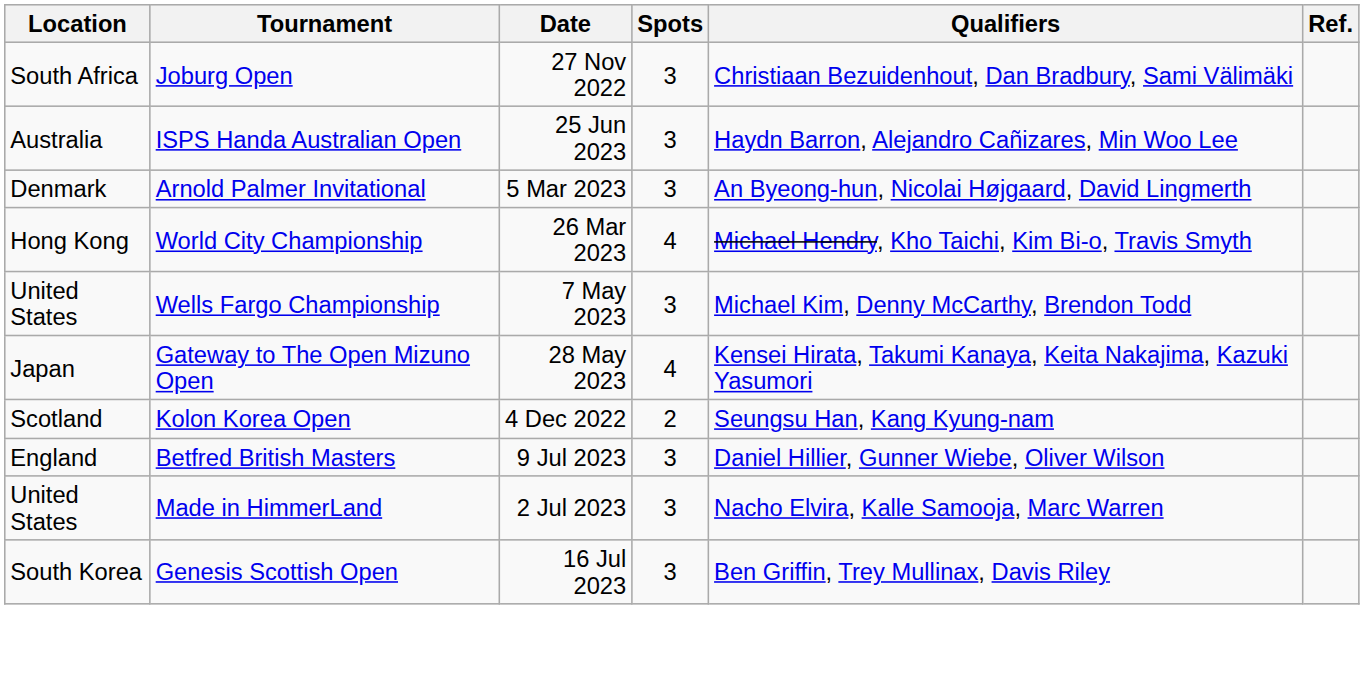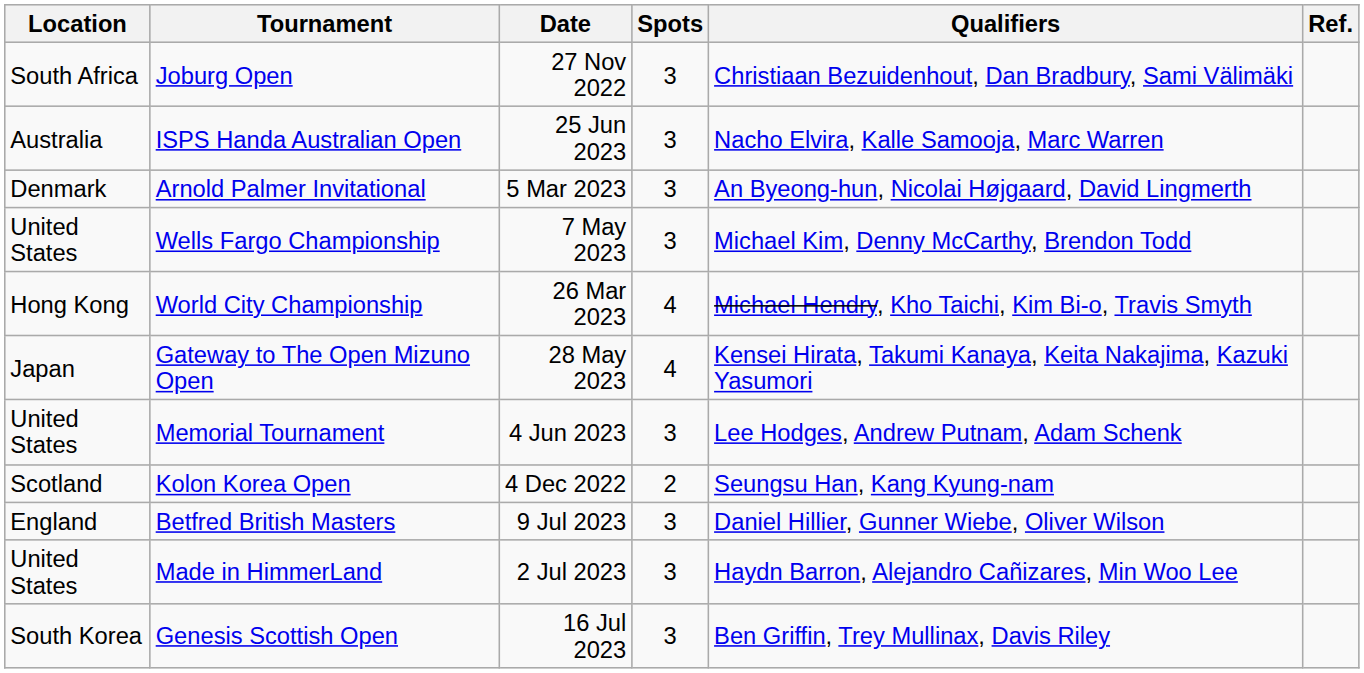 <table class=wikitable style=font-size:95%>
 <tr>
 <th>Location</th>
 <th>Tournament</th>
 <th>Date</th>
 <th align=center>Spots</th>
 <th>Qualifiers</th>
 <th>Ref.</th>
 </tr>
 <tr>
 <td>South Africa</td>
 <td><a href='#'>Joburg Open</a></td>
 <td align=right>27 Nov 2022</td>
 <td align=center>3</td>
 <td><a href='#'>Christiaan Bezuidenhout</a>, <a href='#'>Dan Bradbury</a>, <a href='#'>Sami Välimäki</a></td>
 <td></td>
 </tr>
 <tr>
 <td>Australia</td>
 <td><a href='#'>ISPS Handa Australian Open</a></td>
 <td align=right>25 Jun 2023</td>
 <td align=center>3</td>
-<td><a href='#'>Haydn Barron</a>, <a href='#'>Alejandro Cañizares</a>, <a href='#'>Min Woo Lee</a></td>
+<td><a href='#'>Nacho Elvira</a>, <a href='#'>Kalle Samooja</a>, <a href='#'>Marc Warren</a></td>
 <td></td>
 </tr>
 <tr>
 <td>Denmark</td>
 <td><a href='#'>Arnold Palmer Invitational</a></td>
 <td align=right>5 Mar 2023</td>
 <td align=center>3</td>
 <td><a href='#'>An Byeong-hun</a>, <a href='#'>Nicolai Højgaard</a>, <a href='#'>David Lingmerth</a></td>
 <td></td>
 </tr>
 <tr>
+<td>United States</td>
+<td><a href='#'>Wells Fargo Championship</a></td>
+<td align=right>7 May 2023</td>
+<td align=center>3</td>
+<td><a href='#'>Michael Kim</a>, <a href='#'>Denny McCarthy</a>, <a href='#'>Brendon Todd</a></td>
+<td></td>
+</tr>
+<tr>
 <td>Hong Kong</td>
 <td><a href='#'>World City Championship</a></td>
 <td align=right>26 Mar 2023</td>
 <td align=center>4</td>
 <td><s><a href='#'>Michael Hendry</a></s>, <a href='#'>Kho Taichi</a>, <a href='#'>Kim Bi-o</a>, <a href='#'>Travis Smyth</a></td>
 <td></td>
 </tr>
 <tr>
-<td>United States</td>
-<td><a href='#'>Wells Fargo Championship</a></td>
-<td align=right>7 May 2023</td>
-<td align=center>3</td>
-<td><a href='#'>Michael Kim</a>, <a href='#'>Denny McCarthy</a>, <a href='#'>Brendon Todd</a></td>
-<td></td>
-</tr>
-<tr>
 <td>Japan</td>
 <td><a href='#'>Gateway to The Open Mizuno Open</a></td>
 <td align=right>28 May 2023</td>
 <td align=center>4</td>
 <td><a href='#'>Kensei Hirata</a>, <a href='#'>Takumi Kanaya</a>, <a href='#'>Keita Nakajima</a>, <a href='#'>Kazuki Yasumori</a></td>
+<td></td>
+</tr>
+<tr>
+<td>United States</td>
+<td><a href='#'>Memorial Tournament</a></td>
+<td align=right>4 Jun 2023</td>
+<td align=center>3</td>
+<td><a href='#'>Lee Hodges</a>, <a href='#'>Andrew Putnam</a>, <a href='#'>Adam Schenk</a></td>
 <td></td>
 </tr>
 <tr>
 <td>Scotland</td>
 <td><a href='#'>Kolon Korea Open</a></td>
 <td align=right>4 Dec 2022</td>
 <td align=center>2</td>
 <td><a href='#'>Seungsu Han</a>, <a href='#'>Kang Kyung-nam</a></td>
 <td></td>
 </tr>
 <tr>
 <td>England</td>
 <td><a href='#'>Betfred British Masters</a></td>
 <td align=right>9 Jul 2023</td>
 <td align=center>3</td>
 <td><a href='#'>Daniel Hillier</a>, <a href='#'>Gunner Wiebe</a>, <a href='#'>Oliver Wilson</a></td>
 <td></td>
 </tr>
 <tr>
 <td>United States</td>
 <td><a href='#'>Made in HimmerLand</a></td>
 <td align=right>2 Jul 2023</td>
 <td align=center>3</td>
-<td><a href='#'>Nacho Elvira</a>, <a href='#'>Kalle Samooja</a>, <a href='#'>Marc Warren</a></td>
+<td><a href='#'>Haydn Barron</a>, <a href='#'>Alejandro Cañizares</a>, <a href='#'>Min Woo Lee</a></td>
 <td></td>
 </tr>
 <tr>
 <td>South Korea</td>
 <td><a href='#'>Genesis Scottish Open</a></td>
 <td align=right>16 Jul 2023</td>
 <td align=center>3</td>
 <td><a href='#'>Ben Griffin</a>, <a href='#'>Trey Mullinax</a>, <a href='#'>Davis Riley</a></td>
 <td></td>
 </tr>
 </table>
